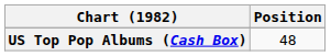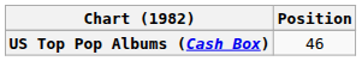 <table class="wikitable plainrowheaders" style="text-align:center">
 <tr>
 <th scope="col">Chart (1982)</th>
 <th scope="col">Position</th>
 </tr>
 <tr>
 </tr>
 <tr>
 <th scope="row">US Top Pop Albums (<em><a href='#'>Cash Box</a></em>)</th>
-<td>48</td>
+<td>46</td>
 </tr>
 </table>
